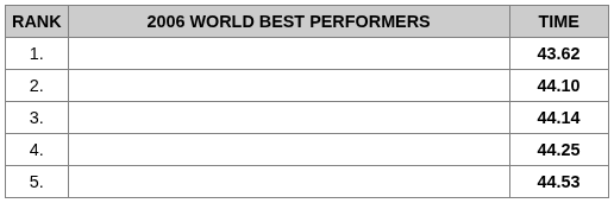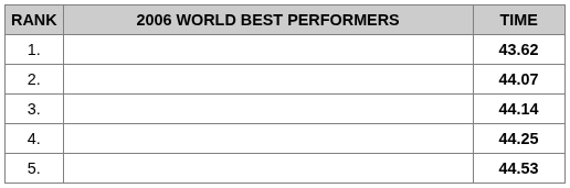 <table border="1" cellspacing="2" cellpadding="5" style="border-collapse: collapse; font-size: 90%;">
 <tr style="background:#ccc;">
 <th>RANK</th>
 <th style="text-align:center; width:25em;">2006 WORLD BEST PERFORMERS</th>
 <th style="text-align:center; width:5em;">TIME</th>
 </tr>
 <tr>
 <td style="text-align:center;">1.</td>
 <td></td>
 <td style="text-align:center;"><strong>43.62</strong></td>
 </tr>
 <tr>
 <td style="text-align:center;">2.</td>
 <td></td>
-<td style="text-align:center;"><strong>44.10</strong></td>
+<td style="text-align:center;"><strong>44.07</strong></td>
 </tr>
 <tr>
 <td style="text-align:center;">3.</td>
 <td></td>
 <td style="text-align:center;"><strong>44.14</strong></td>
 </tr>
 <tr>
 <td style="text-align:center;">4.</td>
 <td></td>
 <td style="text-align:center;"><strong>44.25</strong></td>
 </tr>
 <tr>
 <td style="text-align:center;">5.</td>
 <td></td>
 <td style="text-align:center;"><strong>44.53</strong></td>
 </tr>
 </table>
